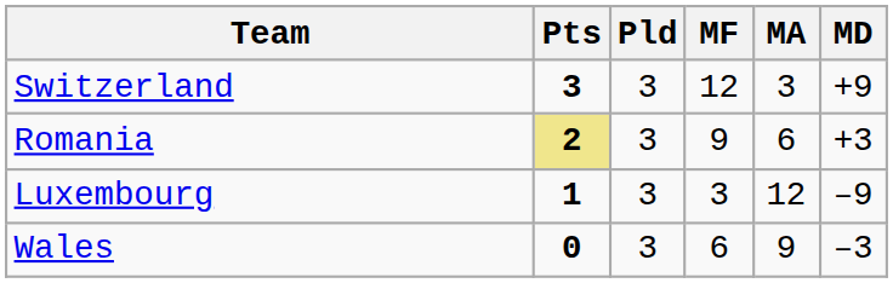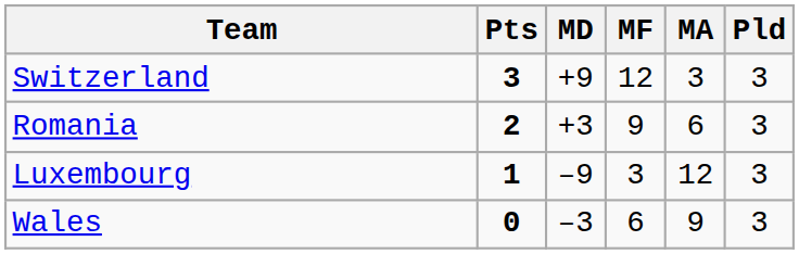 <table class="wikitable" style="text-align: center">
 <tr>
 <th width=200>Team</th>
 <th width=20>Pts</th>
-<th width=20>Pld</th>
+<th width=20>MD</th>
 <th width=20>MF</th>
 <th width=20>MA</th>
-<th width=20>MD</th>
+<th width=20>Pld</th>
 </tr>
 <tr>
 <td align=left> <a href='#'>Switzerland</a></td>
 <td><strong>3</strong></td>
-<td>3</td>
+<td>+9</td>
 <td>12</td>
 <td>3</td>
-<td>+9</td>
+<td>3</td>
 </tr>
 <tr>
 <td align=left> <a href='#'>Romania</a></td>
-<td style="background: khaki;"><strong>2</strong></td>
-<td>3</td>
+<td><strong>2</strong></td>
+<td>+3</td>
 <td>9</td>
 <td>6</td>
-<td>+3</td>
+<td>3</td>
 </tr>
 <tr>
 <td align=left> <a href='#'>Luxembourg</a></td>
 <td><strong>1</strong></td>
-<td>3</td>
+<td>–9</td>
 <td>3</td>
 <td>12</td>
-<td>–9</td>
+<td>3</td>
 </tr>
 <tr>
 <td align=left> <a href='#'>Wales</a></td>
 <td><strong>0</strong></td>
-<td>3</td>
+<td>–3</td>
 <td>6</td>
 <td>9</td>
-<td>–3</td>
+<td>3</td>
 </tr>
 </table>
